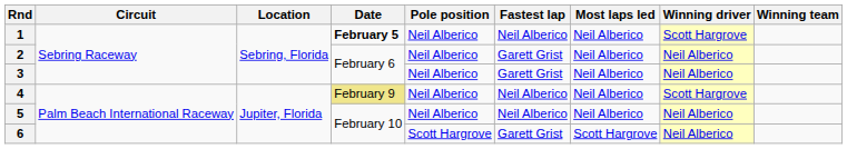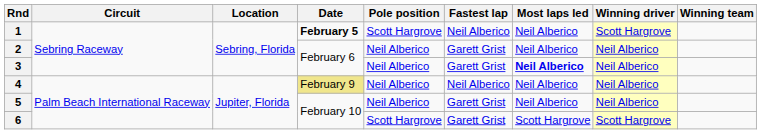 <table class="wikitable" style="font-size: 85%;">
 <tr>
 <th Round>Rnd</th>
 <th>Circuit</th>
 <th>Location</th>
 <th>Date</th>
 <th>Pole position</th>
 <th>Fastest lap</th>
 <th>Most laps led</th>
 <th>Winning driver</th>
 <th>Winning team</th>
 </tr>
 <tr>
 <th>1</th>
 <td rowspan=3><a href='#'>Sebring Raceway</a></td>
 <td rowspan=3><a href='#'>Sebring, Florida</a></td>
 <td><strong>February 5</strong></td>
-<td> <a href='#'>Neil Alberico</a></td>
+<td> <a href='#'>Scott Hargrove</a></td>
 <td> <a href='#'>Neil Alberico</a></td>
 <td> <a href='#'>Neil Alberico</a></td>
 <td style="background:#FFFFBF;"> <a href='#'>Scott Hargrove</a></td>
 <td> </td>
 </tr>
 <tr>
 <th>2</th>
 <td rowspan=2>February 6</td>
 <td> <a href='#'>Neil Alberico</a></td>
 <td> <a href='#'>Garett Grist</a></td>
 <td> <a href='#'>Neil Alberico</a></td>
 <td style="background:#FFFFBF;"> <a href='#'>Neil Alberico</a></td>
 <td> </td>
 </tr>
 <tr>
 <th>3</th>
 <td> <a href='#'>Neil Alberico</a></td>
 <td> <a href='#'>Garett Grist</a></td>
-<td> <a href='#'>Neil Alberico</a></td>
+<td><strong> <a href='#'>Neil Alberico</a></strong></td>
 <td style="background:#FFFFBF;"> <a href='#'>Neil Alberico</a></td>
 <td> </td>
 </tr>
 <tr>
 <th>4</th>
 <td rowspan=3><a href='#'>Palm Beach International Raceway</a></td>
 <td rowspan=3><a href='#'>Jupiter, Florida</a></td>
 <td style="background: khaki;">February 9</td>
 <td> <a href='#'>Neil Alberico</a></td>
 <td> <a href='#'>Neil Alberico</a></td>
 <td> <a href='#'>Neil Alberico</a></td>
-<td style="background:#FFFFBF;"> <a href='#'>Scott Hargrove</a></td>
+<td style="background:#FFFFBF;"> <a href='#'>Neil Alberico</a></td>
 <td> </td>
 </tr>
 <tr>
 <th>5</th>
 <td rowspan=2>February 10</td>
 <td> <a href='#'>Neil Alberico</a></td>
-<td> <a href='#'>Neil Alberico</a></td>
+<td> <a href='#'>Garett Grist</a></td>
 <td> <a href='#'>Neil Alberico</a></td>
 <td style="background:#FFFFBF;"> <a href='#'>Neil Alberico</a></td>
 <td> </td>
 </tr>
 <tr>
 <th>6</th>
 <td> <a href='#'>Scott Hargrove</a></td>
 <td> <a href='#'>Garett Grist</a></td>
 <td> <a href='#'>Scott Hargrove</a></td>
-<td style="background:#FFFFBF;"> <a href='#'>Neil Alberico</a></td>
+<td style="background:#FFFFBF;"> <a href='#'>Scott Hargrove</a></td>
 <td> </td>
 </tr>
 </table>
